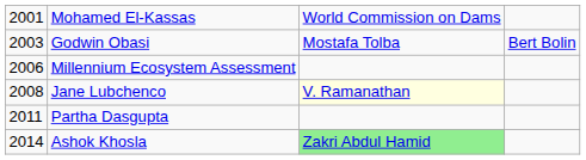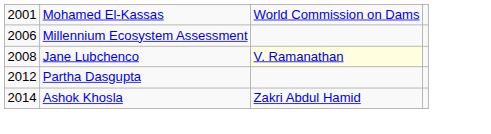 <table class="wikitable">
 <tr>
 <td>2001</td>
 <td><a href='#'>Mohamed El-Kassas</a></td>
 <td><a href='#'>World Commission on Dams</a></td>
 <td></td>
-</tr>
-<tr>
-<td>2003</td>
-<td><a href='#'>Godwin Obasi</a></td>
-<td><a href='#'>Mostafa Tolba</a></td>
-<td><a href='#'>Bert Bolin</a></td>
 </tr>
 <tr>
 <td>2006</td>
 <td><a href='#'>Millennium Ecosystem Assessment</a></td>
 <td></td>
 <td></td>
 </tr>
 <tr>
 <td>2008</td>
 <td><a href='#'>Jane Lubchenco</a></td>
 <td style="background: lightyellow;"><a href='#'>V. Ramanathan</a></td>
 <td></td>
 </tr>
 <tr>
-<td>2011</td>
+<td>2012</td>
 <td><a href='#'>Partha Dasgupta</a></td>
 <td></td>
 <td></td>
 </tr>
 <tr>
 <td>2014</td>
 <td><a href='#'>Ashok Khosla</a></td>
-<td style="background: lightgreen;"><a href='#'>Zakri Abdul Hamid</a></td>
+<td><a href='#'>Zakri Abdul Hamid</a></td>
 <td></td>
 </tr>
 </table>
